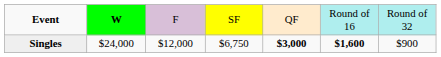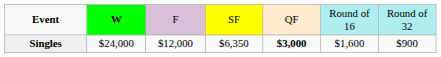 <table class=wikitable style=font-size:95%;text-align:center>
 <tr>
 <td style="width:130px"><strong>Event</strong></td>
 <td style="width:85px; background:lime"><strong>W</strong></td>
 <td style="width:85px; background:thistle">F</td>
 <td style="width:85px; background:#ffff00">SF</td>
 <td style="width:85px; background:#ffebcd">QF</td>
 <td style="width:85px; background:#afeeee">Round of 16</td>
 <td style="width:85px; background:#afeeee">Round of 32</td>
 </tr>
 <tr>
 <th style=background:#efefef>Singles </th>
 <td>$24,000</td>
 <td>$12,000</td>
-<td>$6,750</td>
+<td>$6,350</td>
 <td><strong>$3,000</strong></td>
-<td><strong>$1,600</strong></td>
+<td>$1,600</td>
 <td>$900</td>
 </tr>
 </table>
